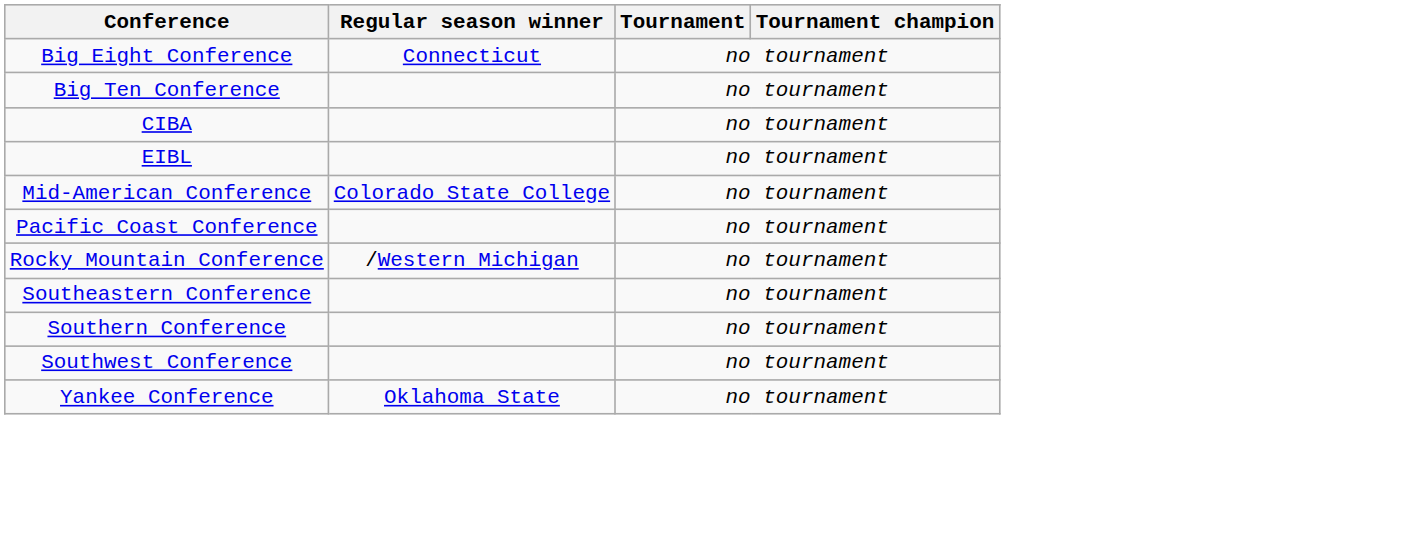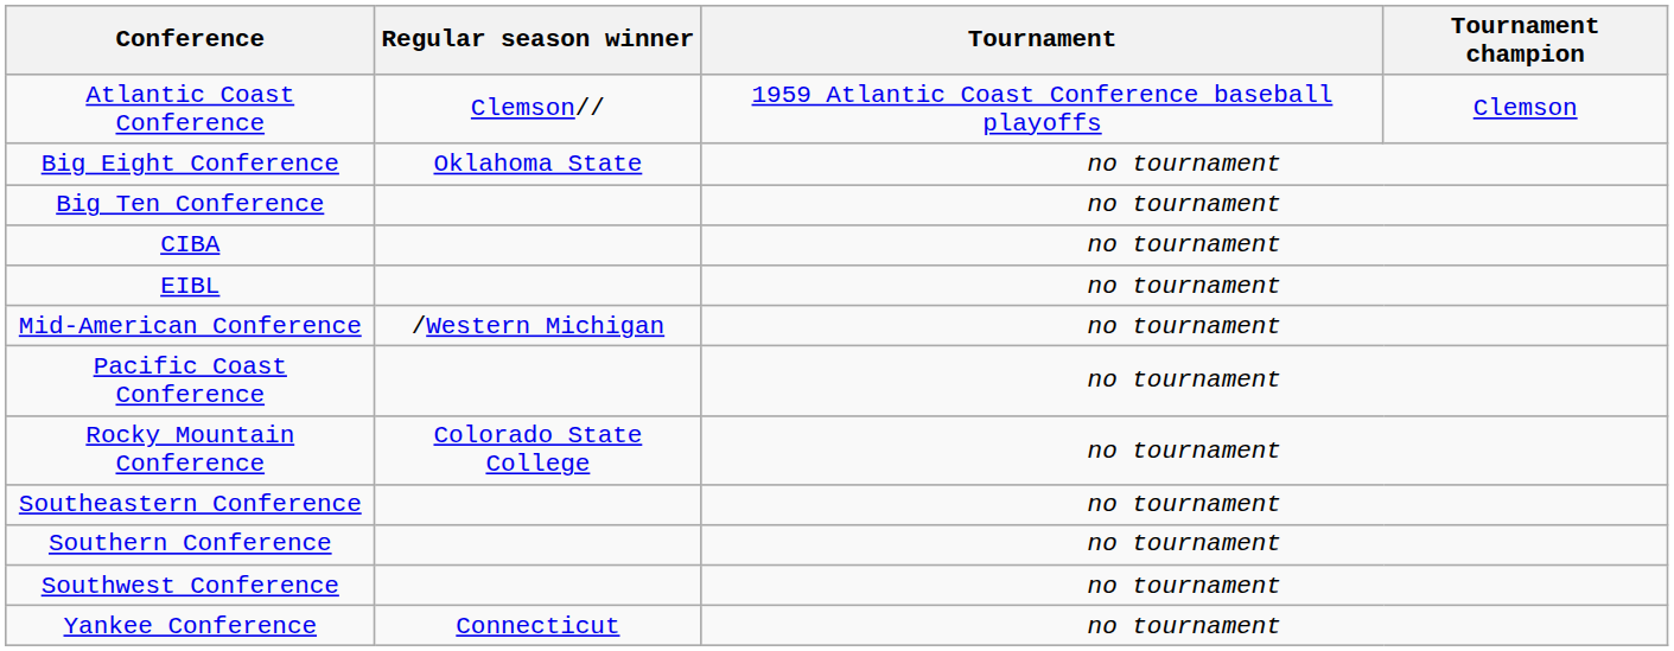 <table class="wikitable" style="text-align:center;">
 <tr>
 <th>Conference</th>
 <th>Regular season winner</th>
 <th>Tournament</th>
 <th>Tournament champion</th>
 </tr>
 <tr>
+<td><a href='#'>Atlantic Coast Conference</a></td>
+<td><a href='#'>Clemson</a>//</td>
+<td><a href='#'>1959 Atlantic Coast Conference baseball playoffs</a></td>
+<td><a href='#'>Clemson</a></td>
+</tr>
+<tr>
 <td><a href='#'>Big Eight Conference</a></td>
-<td><a href='#'>Connecticut</a></td>
+<td><a href='#'>Oklahoma State</a></td>
 <td colspan=2><em>no tournament</em></td>
 </tr>
 <tr>
 <td><a href='#'>Big Ten Conference</a></td>
 <td></td>
 <td colspan=2><em>no tournament</em></td>
 </tr>
 <tr>
 <td><a href='#'>CIBA</a></td>
 <td></td>
 <td colspan=2><em>no tournament</em></td>
 </tr>
 <tr>
 <td><a href='#'>EIBL</a></td>
 <td></td>
 <td colspan=2><em>no tournament</em></td>
 </tr>
 <tr>
 <td><a href='#'>Mid-American Conference</a></td>
-<td><a href='#'>Colorado State College</a></td>
+<td>/<a href='#'>Western Michigan</a></td>
 <td colspan=2><em>no tournament</em></td>
 </tr>
 <tr>
 <td><a href='#'>Pacific Coast Conference</a></td>
 <td></td>
 <td colspan=2><em>no tournament</em></td>
 </tr>
 <tr>
 <td><a href='#'>Rocky Mountain Conference</a></td>
-<td>/<a href='#'>Western Michigan</a></td>
+<td><a href='#'>Colorado State College</a></td>
 <td colspan=2><em>no tournament</em></td>
 </tr>
 <tr>
 <td><a href='#'>Southeastern Conference</a></td>
 <td></td>
 <td colspan=2><em>no tournament</em></td>
 </tr>
 <tr>
 <td><a href='#'>Southern Conference</a></td>
 <td></td>
 <td colspan=2><em>no tournament</em></td>
 </tr>
 <tr>
 <td><a href='#'>Southwest Conference</a></td>
 <td></td>
 <td colspan=2><em>no tournament</em></td>
 </tr>
 <tr>
 <td><a href='#'>Yankee Conference</a></td>
-<td><a href='#'>Oklahoma State</a></td>
+<td><a href='#'>Connecticut</a></td>
 <td colspan=2><em>no tournament</em></td>
 </tr>
 </table>
